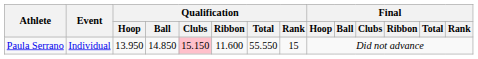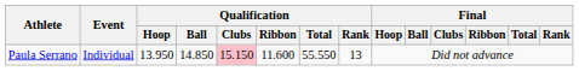 <table class=wikitable style="font-size:90%">
 <tr>
 <th rowspan=2>Athlete</th>
 <th rowspan=2>Event</th>
 <th colspan=6>Qualification</th>
 <th colspan=6>Final</th>
 </tr>
 <tr style="font-size:95%">
 <th>Hoop</th>
 <th>Ball</th>
 <th>Clubs</th>
 <th>Ribbon</th>
 <th>Total</th>
 <th>Rank</th>
 <th>Hoop</th>
 <th>Ball</th>
 <th>Clubs</th>
 <th>Ribbon</th>
 <th>Total</th>
 <th>Rank</th>
 </tr>
 <tr align=center>
 <td align=left><a href='#'>Paula Serrano</a></td>
 <td align=left><a href='#'>Individual</a></td>
 <td>13.950</td>
 <td>14.850</td>
 <td style="background: pink;">15.150</td>
 <td>11.600</td>
 <td>55.550</td>
-<td>15</td>
+<td>13</td>
 <td colspan=6><em>Did not advance</em></td>
 </tr>
 </table>
